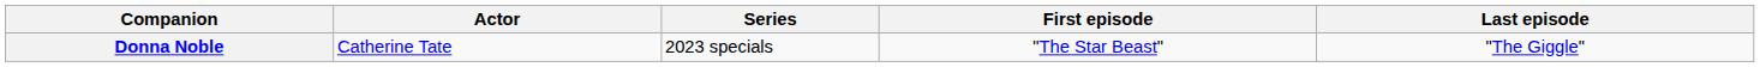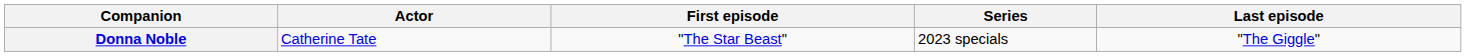 <table class="wikitable plainrowheaders" style="width:100%;">
 <tr>
 <th scope="col" style="width:15%;">Companion</th>
 <th scope="col" style="width:15%;">Actor</th>
+<th scope="col" style="width:20%;">First episode</th>
 <th scope="col" style="width:10%;">Series</th>
-<th scope="col" style="width:20%;">First episode</th>
 <th scope="col" style="width:20%;">Last episode</th>
 </tr>
 <tr>
 <th scope="row"><a href='#'>Donna Noble</a></th>
 <td><a href='#'>Catherine Tate</a></td>
+<td align="center">"<a href='#'>The Star Beast</a>"</td>
 <td>2023 specials</td>
-<td align="center">"<a href='#'>The Star Beast</a>"</td>
 <td align="center">"<a href='#'>The Giggle</a>"</td>
 </tr>
 </table>
